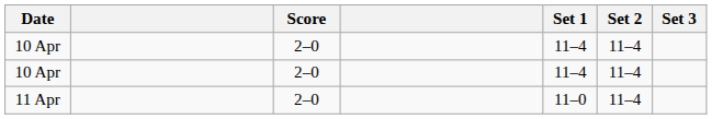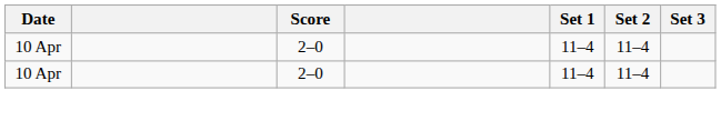 <table class="wikitable" style="text-align: center; font-size:90% ">
 <tr>
 <th width="60">Date</th>
 <th align="right" width="250"></th>
 <th width="60">Score</th>
 <th align="left" width="250"></th>
 <th width="50">Set 1</th>
 <th width="50">Set 2</th>
 <th width="50">Set 3</th>
 </tr>
 <tr>
 <td>10 Apr</td>
 <td align=left><strong><br></strong></td>
 <td align=center>2–0</td>
 <td align=left><br></td>
 <td>11–4</td>
 <td>11–4</td>
 <td></td>
 </tr>
 <tr>
 <td>10 Apr</td>
 <td align=left><strong><br></strong></td>
 <td align=center>2–0</td>
 <td align=left><br></td>
 <td>11–4</td>
 <td>11–4</td>
 <td></td>
 </tr>
-<tr>
-<td>11 Apr</td>
-<td align=left><strong><br></strong></td>
-<td align=center>2–0</td>
-<td align=left><br></td>
-<td>11–0</td>
-<td>11–4</td>
-<td></td>
-</tr>
 </table>
